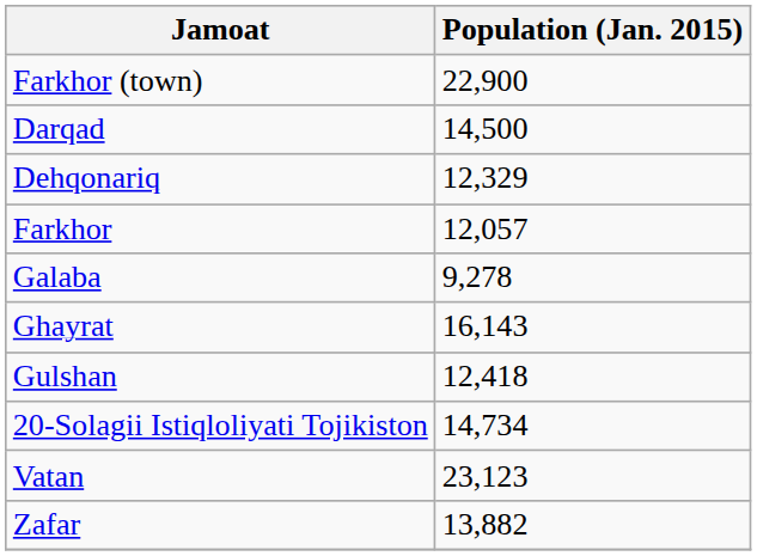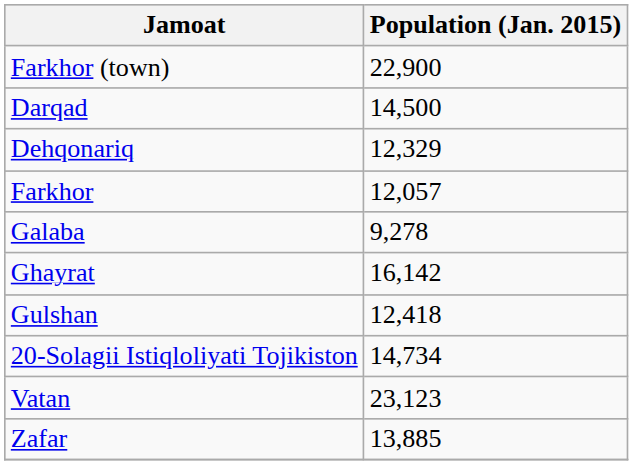 <table class="wikitable sortable">
 <tr>
 <th>Jamoat</th>
 <th>Population (Jan. 2015)</th>
 </tr>
 <tr>
 <td><a href='#'>Farkhor</a> (town)</td>
 <td>22,900</td>
 </tr>
 <tr>
 <td><a href='#'>Darqad</a></td>
 <td>14,500</td>
 </tr>
 <tr>
 <td><a href='#'>Dehqonariq</a></td>
 <td>12,329</td>
 </tr>
 <tr>
 <td><a href='#'>Farkhor</a></td>
 <td>12,057</td>
 </tr>
 <tr>
 <td><a href='#'>Galaba</a></td>
 <td>9,278</td>
 </tr>
 <tr>
 <td><a href='#'>Ghayrat</a></td>
-<td>16,143</td>
+<td>16,142</td>
 </tr>
 <tr>
 <td><a href='#'>Gulshan</a></td>
 <td>12,418</td>
 </tr>
 <tr>
 <td><a href='#'>20-Solagii Istiqloliyati Tojikiston</a></td>
 <td>14,734</td>
 </tr>
 <tr>
 <td><a href='#'>Vatan</a></td>
 <td>23,123</td>
 </tr>
 <tr>
 <td><a href='#'>Zafar</a></td>
-<td>13,882</td>
+<td>13,885</td>
 </tr>
 <tr>
 </tr>
 </table>
